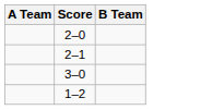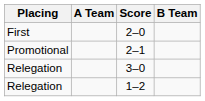 <table class=wikitable style="border:1px solid #AAAAAA;">
 <tr>
+<th>Placing</th>
 <th>A Team</th>
 <th>Score</th>
 <th>B Team</th>
 </tr>
 <tr>
+<td>First</td>
 <td><strong></strong></td>
 <td align="center">2–0</td>
 <td></td>
 </tr>
 <tr>
+<td>Promotional</td>
 <td><strong></strong></td>
 <td align="center">2–1</td>
 <td></td>
 </tr>
 <tr>
+<td>Relegation</td>
 <td><strong></strong></td>
 <td align="center">3–0</td>
 <td><em></em></td>
 </tr>
 <tr>
+<td>Relegation</td>
 <td><em></em></td>
 <td align="center">1–2</td>
 <td><strong></strong></td>
 </tr>
 </table>
